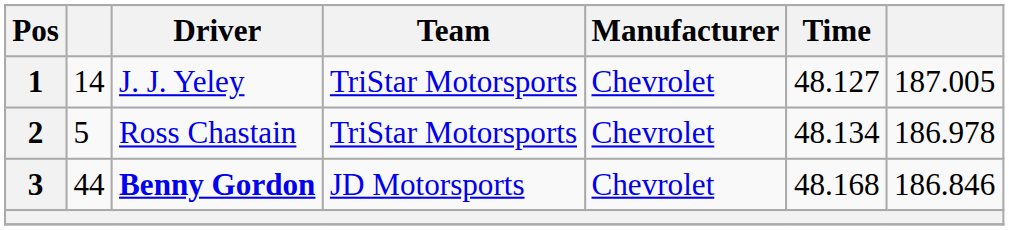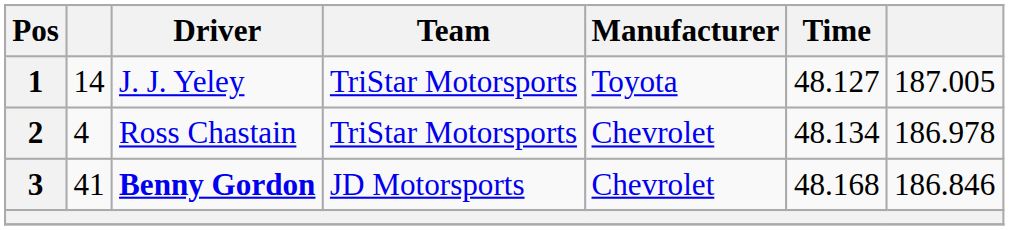 <table class="wikitable" style="font-size:95%">
 <tr>
 <th>Pos</th>
 <th></th>
 <th>Driver</th>
 <th>Team</th>
 <th>Manufacturer</th>
 <th>Time</th>
 <th></th>
 </tr>
 <tr>
 <th>1</th>
 <td>14</td>
 <td><a href='#'>J. J. Yeley</a></td>
 <td><a href='#'>TriStar Motorsports</a></td>
-<td><a href='#'>Chevrolet</a></td>
+<td><a href='#'>Toyota</a></td>
 <td>48.127</td>
 <td>187.005</td>
 </tr>
 <tr>
 <th>2</th>
-<td>5</td>
+<td>4</td>
 <td><a href='#'>Ross Chastain</a></td>
 <td><a href='#'>TriStar Motorsports</a></td>
 <td><a href='#'>Chevrolet</a></td>
 <td>48.134</td>
 <td>186.978</td>
 </tr>
 <tr>
 <th>3</th>
-<td>44</td>
+<td>41</td>
 <td><strong><a href='#'>Benny Gordon</a></strong></td>
 <td><a href='#'>JD Motorsports</a></td>
 <td><a href='#'>Chevrolet</a></td>
 <td>48.168</td>
 <td>186.846</td>
 </tr>
 <tr>
 <th colspan="7"></th>
 </tr>
 <tr>
 </tr>
 </table>
